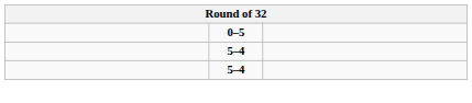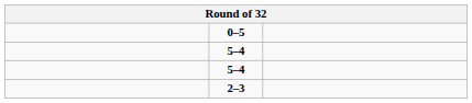 <table class="wikitable" style="text-align: center;">
 <tr>
 <th colspan=3>Round of 32</th>
 </tr>
 <tr>
 <td align=left width="270"></td>
 <td align=center width="65"><strong>0–5</strong></td>
 <td align=left width="270"><strong></strong></td>
 </tr>
 <tr>
 <td align=left><strong></strong></td>
 <td align=center><strong>5–4</strong></td>
 <td align=left></td>
 </tr>
 <tr>
 <td align=left><strong></strong></td>
 <td align=center><strong>5–4</strong></td>
 <td align=left></td>
 </tr>
+<tr>
+<td align=left></td>
+<td align=center><strong>2–3</strong></td>
+<td align=left><strong></strong></td>
+</tr>
 </table>
